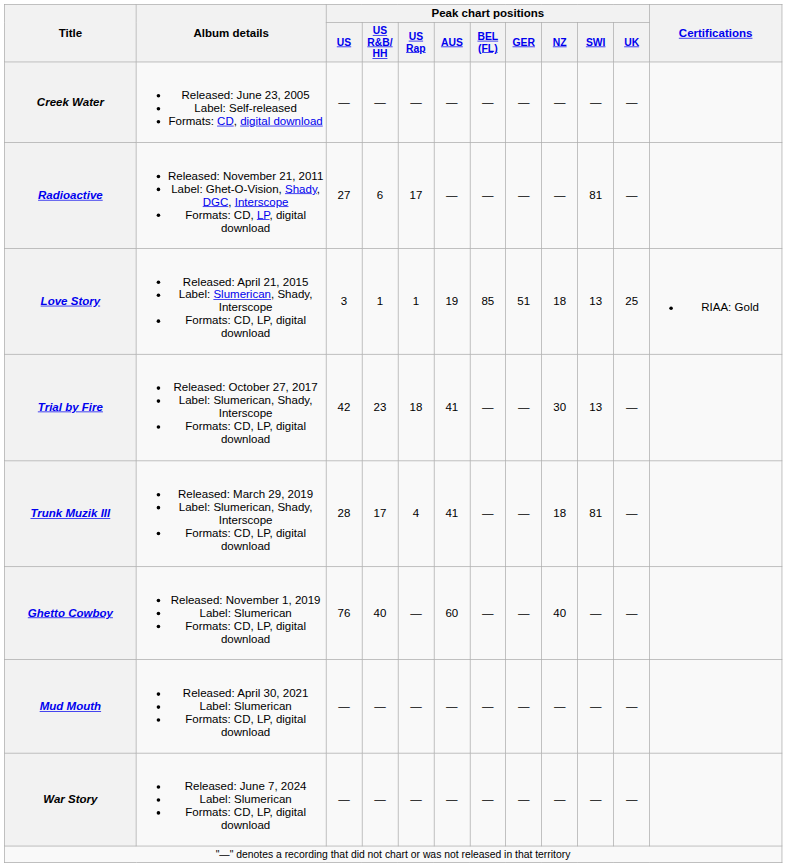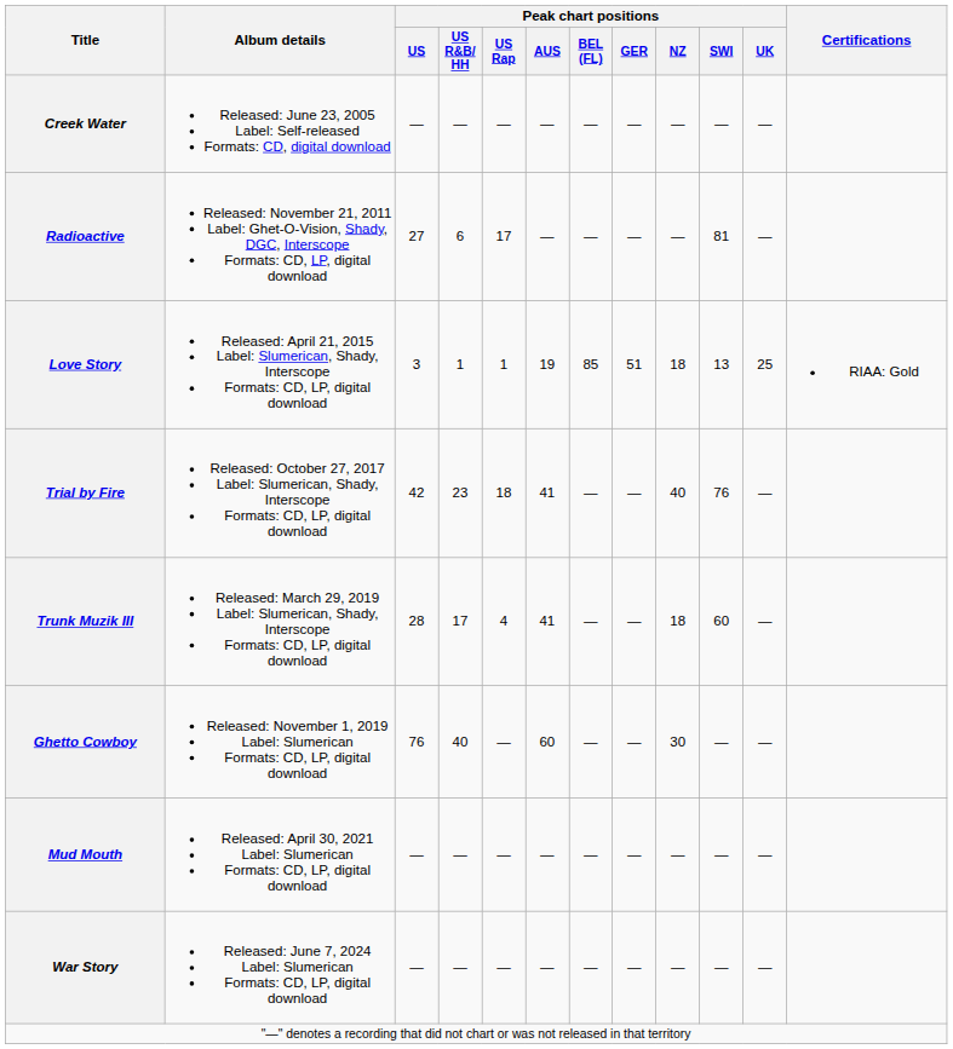 <table class="wikitable plainrowheaders" style="text-align:center;">
 <tr>
 <th scope="col" rowspan="2" style="width:11em;">Title</th>
 <th scope="col" rowspan="2" style="width:16em;">Album details</th>
 <th scope="col" colspan="9">Peak chart positions</th>
 <th scope="col" rowspan="2" style="width:11em;"><a href='#'>Certifications</a></th>
 </tr>
 <tr>
 <th scope="col" style="width:3em;font-size:90%;"><a href='#'>US</a><br></th>
 <th scope="col" style="width:3em;font-size:90%;"><a href='#'>US R&B/<br>HH</a><br></th>
 <th scope="col" style="width:3em;font-size:90%;"><a href='#'>US <br>Rap</a><br></th>
 <th scope="col" style="width:3em;font-size:90%;"><a href='#'>AUS</a><br></th>
 <th scope="col" style="width:3em;font-size:90%;"><a href='#'>BEL (FL)</a></th>
 <th scope="col" style="width:3em;font-size:90%;"><a href='#'>GER</a><br></th>
 <th scope="col" style="width:3em;font-size:90%;"><a href='#'>NZ</a><br></th>
 <th scope="col" style="width:3em;font-size:90%;"><a href='#'>SWI</a><br></th>
 <th scope="col" style="width:3em;font-size:90%;"><a href='#'>UK</a><br></th>
 </tr>
 <tr>
 <th scope="row"><em>Creek Water</em></th>
 <td><br><ul><li>Released: June 23, 2005</li><li>Label: Self-released</li><li>Formats: <a href='#'>CD</a>, <a href='#'>digital download</a></li></ul></td>
 <td>—</td>
 <td>—</td>
 <td>—</td>
 <td>—</td>
 <td>—</td>
 <td>—</td>
 <td>—</td>
 <td>—</td>
 <td>—</td>
 <td></td>
 </tr>
 <tr>
 <th scope="row"><em><a href='#'>Radioactive</a></em></th>
 <td><br><ul><li>Released: November 21, 2011</li><li>Label: Ghet-O-Vision, <a href='#'>Shady</a>, <a href='#'>DGC</a>, <a href='#'>Interscope</a></li><li>Formats: CD, <a href='#'>LP</a>, digital download</li></ul></td>
 <td>27</td>
 <td>6</td>
 <td>17</td>
 <td>—</td>
 <td>—</td>
 <td>—</td>
 <td>—</td>
 <td>81</td>
 <td>—</td>
 <td></td>
 </tr>
 <tr>
 <th scope="row"><em><a href='#'>Love Story</a></em></th>
 <td><br><ul><li>Released: April 21, 2015</li><li>Label: <a href='#'>Slumerican</a>, Shady, Interscope</li><li>Formats: CD, LP, digital download</li></ul></td>
 <td>3</td>
 <td>1</td>
 <td>1</td>
 <td>19</td>
 <td>85</td>
 <td>51</td>
 <td>18</td>
 <td>13</td>
 <td>25</td>
 <td><br><ul><li>RIAA: Gold</li></ul></td>
 </tr>
 <tr>
 <th scope="row"><em><a href='#'>Trial by Fire</a></em></th>
 <td><br><ul><li>Released: October 27, 2017</li><li>Label: Slumerican, Shady, Interscope</li><li>Formats: CD, LP, digital download</li></ul></td>
 <td>42</td>
 <td>23</td>
 <td>18</td>
 <td>41</td>
 <td>—</td>
 <td>—</td>
-<td>30</td>
-<td>13</td>
+<td>40</td>
+<td>76</td>
 <td>—</td>
 <td></td>
 </tr>
 <tr>
 <th scope="row"><em><a href='#'>Trunk Muzik III</a></em></th>
 <td><br><ul><li>Released: March 29, 2019</li><li>Label: Slumerican, Shady, Interscope</li><li>Formats: CD, LP, digital download</li></ul></td>
 <td>28</td>
 <td>17</td>
 <td>4</td>
 <td>41</td>
 <td>—</td>
 <td>—</td>
 <td>18</td>
-<td>81</td>
+<td>60</td>
 <td>—</td>
 <td></td>
 </tr>
 <tr>
 <th scope="row"><em><a href='#'>Ghetto Cowboy</a></em></th>
 <td><br><ul><li>Released: November 1, 2019</li><li>Label: Slumerican</li><li>Formats: CD, LP, digital download</li></ul></td>
 <td>76</td>
 <td>40</td>
 <td>—</td>
 <td>60</td>
 <td>—</td>
 <td>—</td>
-<td>40</td>
+<td>30</td>
 <td>—</td>
 <td>—</td>
 <td></td>
 </tr>
 <tr>
 <th scope="row"><em><a href='#'>Mud Mouth</a></em></th>
 <td><br><ul><li>Released: April 30, 2021</li><li>Label: Slumerican</li><li>Formats: CD, LP, digital download</li></ul></td>
 <td>—</td>
 <td>—</td>
 <td>—</td>
 <td>—</td>
 <td>—</td>
 <td>—</td>
 <td>—</td>
 <td>—</td>
 <td>—</td>
 <td></td>
 </tr>
 <tr>
 <th scope="row"><em>War Story</em></th>
 <td><br><ul><li>Released: June 7, 2024</li><li>Label: Slumerican</li><li>Formats: CD, LP, digital download</li></ul></td>
 <td>—</td>
 <td>—</td>
 <td>—</td>
 <td>—</td>
 <td>—</td>
 <td>—</td>
 <td>—</td>
 <td>—</td>
 <td>—</td>
 <td></td>
 </tr>
 <tr>
 <td colspan="13" style="font-size:90%">"—" denotes a recording that did not chart or was not released in that territory</td>
 </tr>
 </table>
